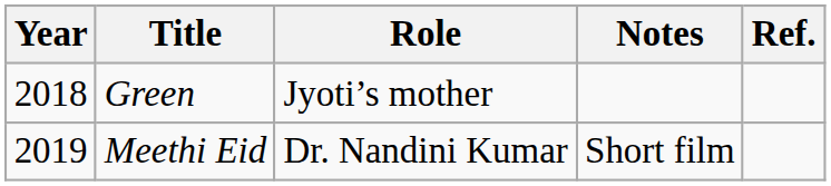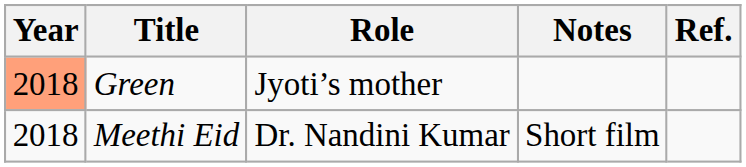 <table class="wikitable sortable">
 <tr>
 <th>Year</th>
 <th>Title</th>
 <th>Role</th>
 <th class="unsortable">Notes</th>
 <th class="unsortable">Ref.</th>
 </tr>
 <tr>
-<td>2018</td>
+<td style="background: lightsalmon;">2018</td>
 <td><em>Green</em></td>
 <td>Jyoti’s mother</td>
 <td></td>
 <td></td>
 </tr>
 <tr>
-<td>2019</td>
+<td>2018</td>
 <td><em>Meethi Eid</em></td>
 <td>Dr. Nandini Kumar</td>
 <td>Short film</td>
 <td></td>
 </tr>
 </table>
